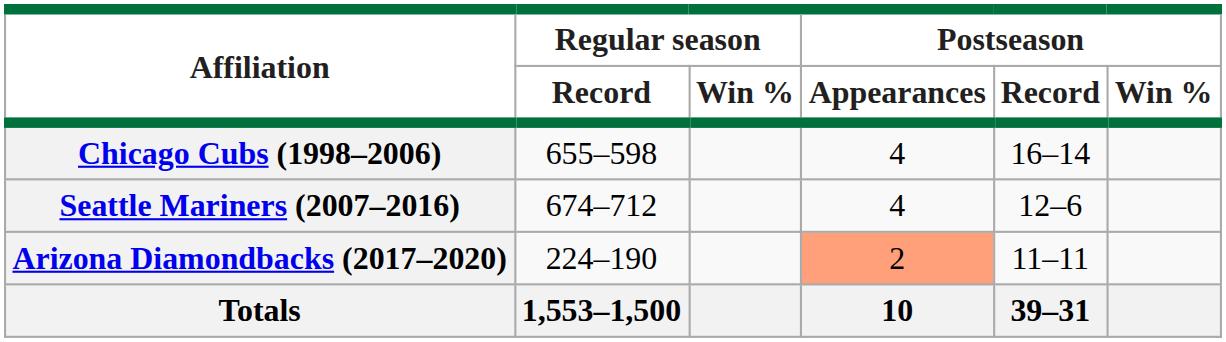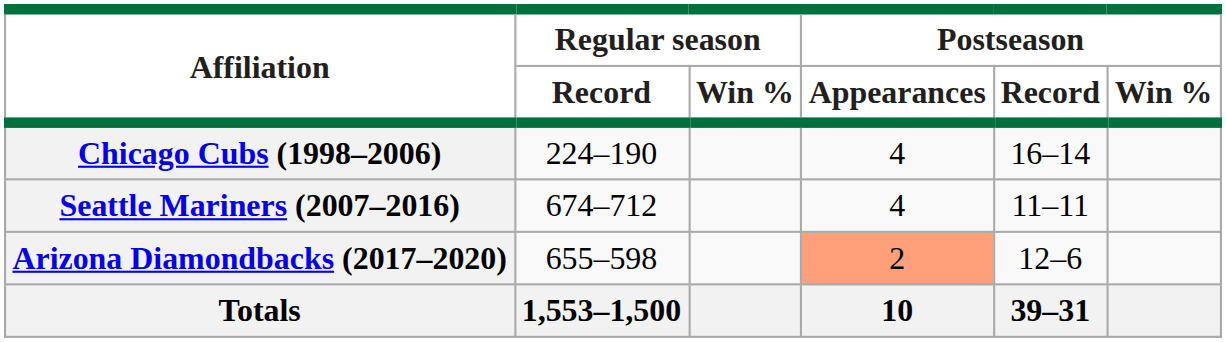 <table class="wikitable sortable plainrowheaders" style="font-size: 95%; text-align:center;">
 <tr>
 <th rowspan="2" scope="col" style="background-color:#ffffff; border-top:#00703c 5px solid; border-bottom:#00703c 5px solid; color:#231f20">Affiliation</th>
 <th colspan="2" scope="col" style="background-color:#ffffff; border-top:#00703c 5px solid; color:#231f20">Regular season</th>
 <th colspan="3" scope="col" style="background-color:#ffffff; border-top:#00703c 5px solid; color:#231f20">Postseason</th>
 </tr>
 <tr>
 <th scope="col" style="background-color:#ffffff; border-bottom:#00703c 5px solid; color:#231f20">Record</th>
 <th scope="col" style="background-color:#ffffff; border-bottom:#00703c 5px solid; color:#231f20">Win %</th>
 <th scope="col" style="background-color:#ffffff; border-bottom:#00703c 5px solid; color:#231f20">Appearances</th>
 <th scope="col" style="background-color:#ffffff; border-bottom:#00703c 5px solid; color:#231f20">Record</th>
 <th scope="col" style="background-color:#ffffff; border-bottom:#00703c 5px solid; color:#231f20">Win %</th>
 </tr>
 <tr>
 <th scope="row"><a href='#'>Chicago Cubs</a> (1998–2006)</th>
-<td>655–598</td>
+<td>224–190</td>
 <td></td>
 <td>4</td>
 <td>16–14</td>
 <td></td>
 </tr>
 <tr>
 <th scope="row"><a href='#'>Seattle Mariners</a> (2007–2016)</th>
 <td>674–712</td>
 <td></td>
 <td>4</td>
-<td>12–6</td>
+<td>11–11</td>
 <td></td>
 </tr>
 <tr>
 <th scope="row"><a href='#'>Arizona Diamondbacks</a> (2017–2020)</th>
-<td>224–190</td>
+<td>655–598</td>
 <td></td>
 <td style="background: lightsalmon;">2</td>
-<td>11–11</td>
+<td>12–6</td>
 <td></td>
 </tr>
 <tr>
 <th scope="row"><strong>Totals</strong></th>
 <th>1,553–1,500</th>
 <th></th>
 <th>10</th>
 <th>39–31</th>
 <th></th>
 </tr>
 </table>
